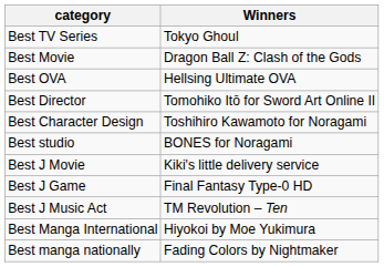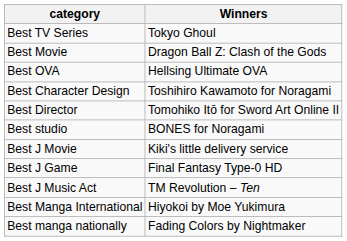 <table class="wikitable">
 <tr>
 <th>category</th>
 <th>Winners  </th>
 </tr>
 <tr>
 <td>Best TV Series</td>
 <td>Tokyo Ghoul</td>
 </tr>
 <tr>
 <td>Best Movie</td>
 <td>Dragon Ball Z: Clash of the Gods</td>
 </tr>
 <tr>
 <td>Best OVA</td>
 <td>Hellsing Ultimate OVA</td>
 </tr>
 <tr>
+<td>Best Character Design</td>
+<td>Toshihiro Kawamoto for Noragami</td>
+</tr>
+<tr>
 <td>Best Director</td>
 <td>Tomohiko Itō for Sword Art Online II</td>
-</tr>
-<tr>
-<td>Best Character Design</td>
-<td>Toshihiro Kawamoto for Noragami</td>
 </tr>
 <tr>
 <td>Best studio</td>
 <td>BONES for Noragami</td>
 </tr>
 <tr>
 <td>Best J Movie</td>
 <td>Kiki's little delivery service</td>
 </tr>
 <tr>
 <td>Best J Game</td>
 <td>Final Fantasy Type-0 HD</td>
 </tr>
 <tr>
 <td>Best J Music Act</td>
 <td>TM Revolution – <em>Ten</em></td>
 </tr>
 <tr>
 <td>Best Manga International</td>
 <td>Hiyokoi by Moe Yukimura</td>
 </tr>
 <tr>
 <td>Best manga nationally</td>
 <td>Fading Colors by Nightmaker</td>
 </tr>
 </table>
